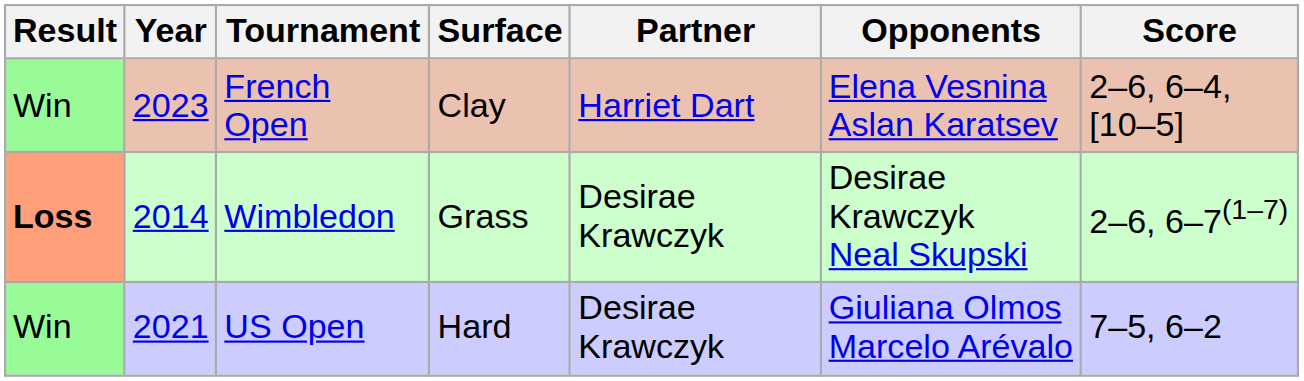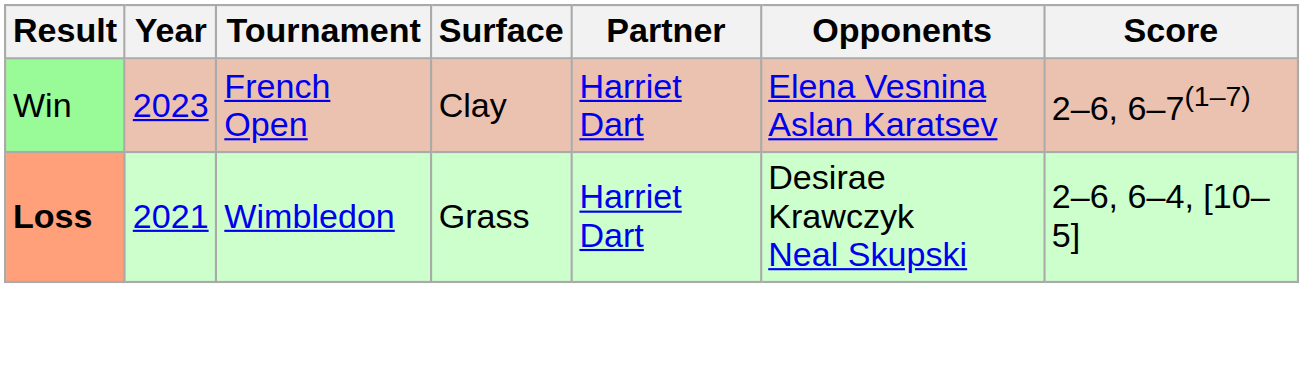 <table class="sortable wikitable">
 <tr>
 <th>Result</th>
 <th>Year</th>
 <th>Tournament</th>
 <th>Surface</th>
 <th>Partner</th>
 <th>Opponents</th>
 <th class="unsortable">Score</th>
 </tr>
 <tr bgcolor=ebc2af>
 <td bgcolor=#98FB98>Win</td>
 <td><a href='#'>2023</a></td>
 <td><a href='#'>French Open</a></td>
 <td>Clay</td>
 <td> <a href='#'>Harriet Dart</a></td>
 <td> <a href='#'>Elena Vesnina</a><br> <a href='#'>Aslan Karatsev</a></td>
-<td>2–6, 6–4, [10–5]</td>
+<td>2–6, 6–7<sup>(1–7)</sup></td>
 </tr>
 <tr bgcolor=#CCFFCC>
 <td bgcolor=#ffa07a><strong>Loss</strong></td>
-<td><a href='#'>2014</a></td>
+<td><a href='#'>2021</a></td>
 <td><a href='#'>Wimbledon</a></td>
 <td>Grass</td>
-<td> Desirae Krawczyk</td>
+<td> <a href='#'>Harriet Dart</a></td>
 <td> Desirae Krawczyk<br> <a href='#'>Neal Skupski</a></td>
-<td>2–6, 6–7<sup>(1–7)</sup></td>
-</tr>
-<tr bgcolor=#CCCCFF>
-<td bgcolor=#98FB98>Win</td>
-<td><a href='#'>2021</a></td>
-<td><a href='#'>US Open</a></td>
-<td>Hard</td>
-<td> Desirae Krawczyk</td>
-<td> <a href='#'>Giuliana Olmos</a><br> <a href='#'>Marcelo Arévalo</a></td>
-<td>7–5, 6–2</td>
+<td>2–6, 6–4, [10–5]</td>
 </tr>
 </table>
